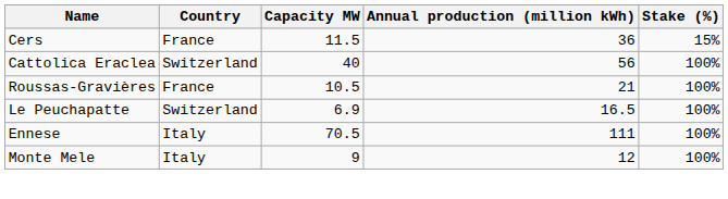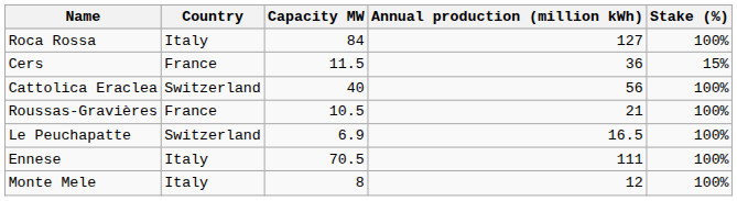 <table class="wikitable mw-collapsible mw-collapsed">
 <tr bgcolor="#DDDDDD">
 <th align="left">Name</th>
 <th align="left">Country</th>
 <th align="center">Capacity MW</th>
 <th align="center">Annual production (million kWh)</th>
 <th align="center">Stake (%)</th>
+</tr>
+<tr>
+<td>Roca Rossa</td>
+<td align="left">Italy</td>
+<td align="right">84</td>
+<td align="right">127</td>
+<td align="right">100%</td>
 </tr>
 <tr>
 <td>Cers</td>
 <td align="left">France</td>
 <td align="right">11.5</td>
 <td align="right">36</td>
 <td align="right">15%</td>
 </tr>
 <tr>
 <td>Cattolica Eraclea</td>
 <td align="left">Switzerland</td>
 <td align="right">40</td>
 <td align="right">56</td>
 <td align="right">100%</td>
 </tr>
 <tr>
 <td>Roussas-Gravières</td>
 <td align="left">France</td>
 <td align="right">10.5</td>
 <td align="right">21</td>
 <td align="right">100%</td>
 </tr>
 <tr>
 <td>Le Peuchapatte</td>
 <td align="left">Switzerland</td>
 <td align="right">6.9</td>
 <td align="right">16.5</td>
 <td align="right">100%</td>
 </tr>
 <tr>
 <td>Ennese</td>
 <td align="left">Italy</td>
 <td align="right">70.5</td>
 <td align="right">111</td>
 <td align="right">100%</td>
 </tr>
 <tr>
 <td>Monte Mele</td>
 <td align="left">Italy</td>
-<td align="right">9</td>
+<td align="right">8</td>
 <td align="right">12</td>
 <td align="right">100%</td>
 </tr>
 </table>
